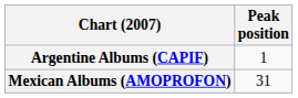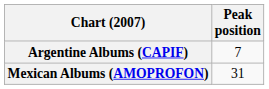 <table class="wikitable sortable plainrowheaders" style="text-align:center">
 <tr>
 <th scope="col">Chart (2007)</th>
 <th scope="col">Peak<br>position</th>
 </tr>
 <tr>
 <th scope="row">Argentine Albums (<a href='#'>CAPIF</a>)</th>
-<td>1</td>
+<td>7</td>
 </tr>
 <tr>
 <th scope="row">Mexican Albums (<a href='#'>AMOPROFON</a>)</th>
 <td>31</td>
 </tr>
 </table>
